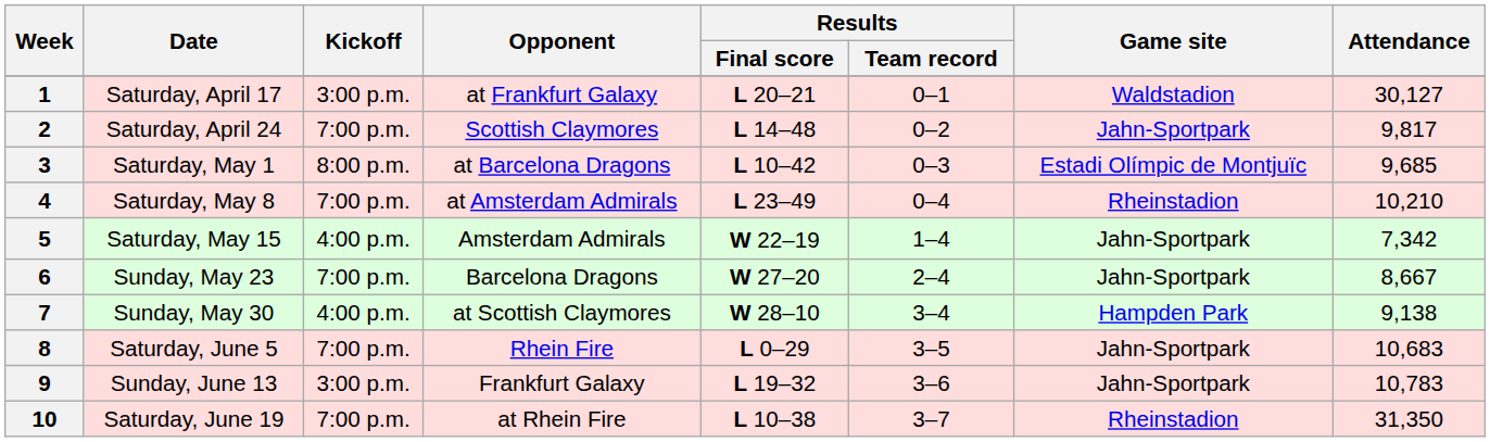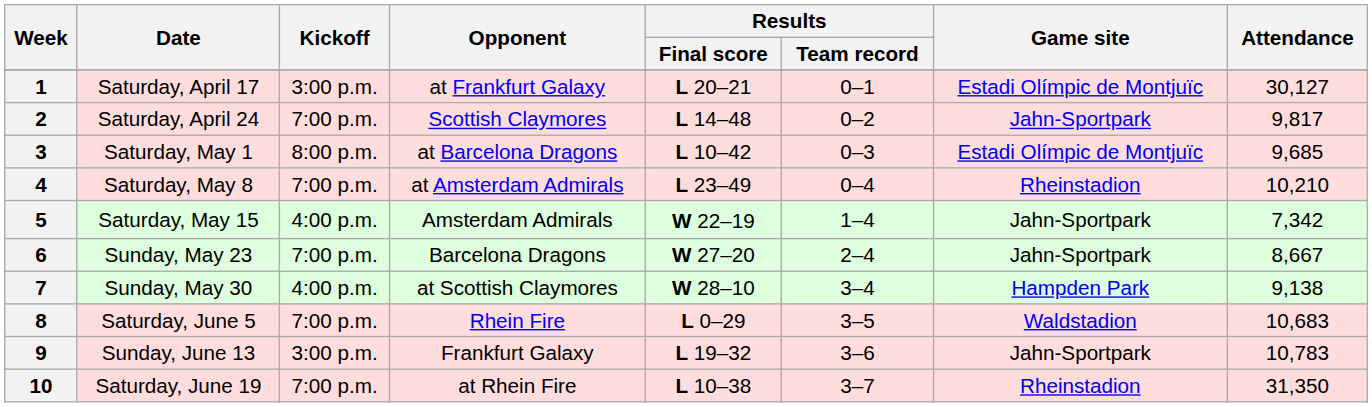 <table class="wikitable" style="font-size:95%; text-align:center; width:66em">
 <tr>
 <th rowspan="2">Week</th>
 <th rowspan="2">Date</th>
 <th rowspan="2">Kickoff </th>
 <th rowspan="2">Opponent</th>
 <th colspan="2">Results</th>
 <th rowspan="2">Game site</th>
 <th rowspan="2">Attendance</th>
 </tr>
 <tr>
 <th>Final score</th>
 <th>Team record</th>
 </tr>
 <tr>
 </tr>
 <tr bgcolor="#FFDDDD">
 <th>1</th>
 <td>Saturday, April 17</td>
 <td>3:00 p.m.</td>
 <td>at <a href='#'>Frankfurt Galaxy</a></td>
 <td><strong>L</strong> 20–21</td>
 <td>0–1</td>
-<td><a href='#'>Waldstadion</a></td>
+<td><a href='#'>Estadi Olímpic de Montjuïc</a></td>
 <td>30,127</td>
 </tr>
 <tr bgcolor="#FFDDDD">
 <th>2</th>
 <td>Saturday, April 24</td>
 <td>7:00 p.m.</td>
 <td><a href='#'>Scottish Claymores</a></td>
 <td><strong>L</strong> 14–48</td>
 <td>0–2</td>
 <td><a href='#'>Jahn-Sportpark</a></td>
 <td>9,817</td>
 </tr>
 <tr bgcolor="#FFDDDD">
 <th>3</th>
 <td>Saturday, May 1</td>
 <td>8:00 p.m.</td>
 <td>at <a href='#'>Barcelona Dragons</a></td>
 <td><strong>L</strong> 10–42</td>
 <td>0–3</td>
 <td><a href='#'>Estadi Olímpic de Montjuïc</a></td>
 <td>9,685</td>
 </tr>
 <tr bgcolor="#FFDDDD">
 <th>4</th>
 <td>Saturday, May 8</td>
 <td>7:00 p.m.</td>
 <td>at <a href='#'>Amsterdam Admirals</a></td>
 <td><strong>L</strong> 23–49</td>
 <td>0–4</td>
 <td><a href='#'>Rheinstadion</a></td>
 <td>10,210</td>
 </tr>
 <tr bgcolor="#DDFFDD">
 <th>5</th>
 <td>Saturday, May 15</td>
 <td>4:00 p.m.</td>
 <td>Amsterdam Admirals</td>
 <td><strong>W</strong> 22–19 <sup></sup></td>
 <td>1–4</td>
 <td>Jahn-Sportpark</td>
 <td>7,342</td>
 </tr>
 <tr bgcolor="#DDFFDD">
 <th>6</th>
 <td>Sunday, May 23</td>
 <td>7:00 p.m.</td>
 <td>Barcelona Dragons</td>
 <td><strong>W</strong> 27–20</td>
 <td>2–4</td>
 <td>Jahn-Sportpark</td>
 <td>8,667</td>
 </tr>
 <tr bgcolor="#DDFFDD">
 <th>7</th>
 <td>Sunday, May 30</td>
 <td>4:00 p.m.</td>
 <td>at Scottish Claymores</td>
 <td><strong>W</strong> 28–10</td>
 <td>3–4</td>
 <td><a href='#'>Hampden Park</a></td>
 <td>9,138</td>
 </tr>
 <tr bgcolor="#FFDDDD">
 <th>8</th>
 <td>Saturday, June 5</td>
 <td>7:00 p.m.</td>
 <td><a href='#'>Rhein Fire</a></td>
 <td><strong>L</strong> 0–29</td>
 <td>3–5</td>
-<td>Jahn-Sportpark</td>
+<td><a href='#'>Waldstadion</a></td>
 <td>10,683</td>
 </tr>
 <tr bgcolor="#FFDDDD">
 <th>9</th>
 <td>Sunday, June 13</td>
 <td>3:00 p.m.</td>
 <td>Frankfurt Galaxy</td>
 <td><strong>L</strong> 19–32</td>
 <td>3–6</td>
 <td>Jahn-Sportpark</td>
 <td>10,783</td>
 </tr>
 <tr bgcolor="#FFDDDD">
 <th>10</th>
 <td>Saturday, June 19</td>
 <td>7:00 p.m.</td>
 <td>at Rhein Fire</td>
 <td><strong>L</strong> 10–38</td>
 <td>3–7</td>
 <td><a href='#'>Rheinstadion</a></td>
 <td>31,350</td>
 </tr>
 </table>
